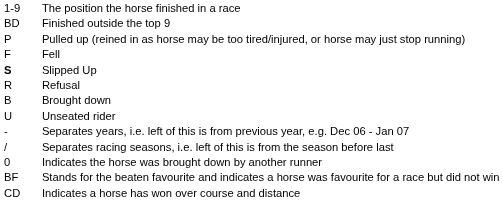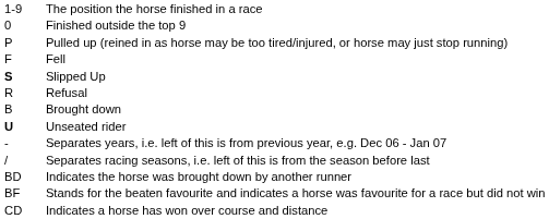 <table>
 <tr>
 <td style="width:50px">1-9</td>
 <td>The position the horse finished in a race</td>
 </tr>
 <tr>
-<td>BD</td>
+<td>0</td>
 <td>Finished outside the top 9</td>
 </tr>
 <tr>
 <td>P</td>
 <td>Pulled up (reined in as horse may be too tired/injured, or horse may just stop running)</td>
 </tr>
 <tr>
 <td>F</td>
 <td>Fell</td>
 </tr>
 <tr>
 <td><strong>S</strong></td>
 <td>Slipped Up</td>
 </tr>
 <tr>
 <td>R</td>
 <td>Refusal</td>
 </tr>
 <tr>
 <td>B</td>
 <td>Brought down</td>
 </tr>
 <tr>
-<td>U</td>
+<td><strong>U</strong></td>
 <td>Unseated rider</td>
 </tr>
 <tr>
 <td>-</td>
 <td>Separates years, i.e. left of this is from previous year, e.g. Dec 06 - Jan 07</td>
 </tr>
 <tr>
 <td>/</td>
 <td>Separates racing seasons, i.e. left of this is from the season before last</td>
 <td></td>
 </tr>
 <tr>
-<td>0</td>
+<td>BD</td>
 <td>Indicates the horse was brought down by another runner</td>
 </tr>
 <tr>
 <td>BF</td>
 <td>Stands for the beaten favourite and indicates a horse was favourite for a race but did not win</td>
 </tr>
 <tr>
 <td>CD</td>
 <td>Indicates a horse has won over course and distance</td>
 </tr>
 </table>
